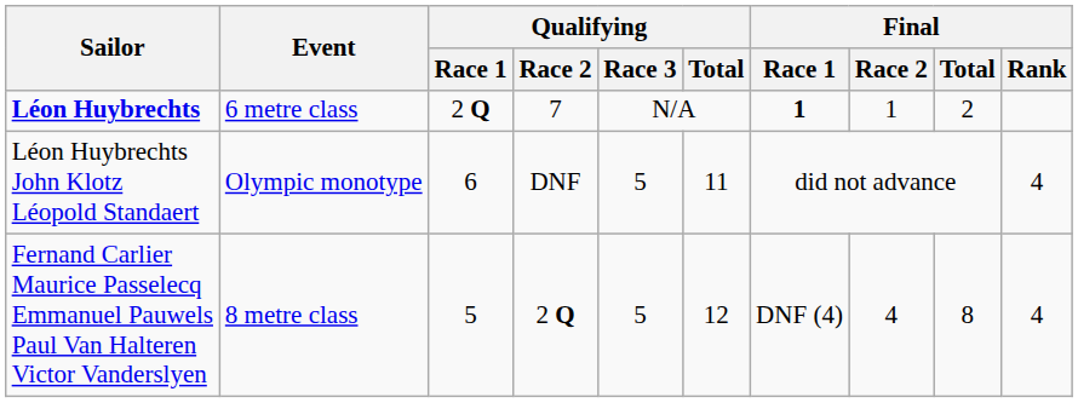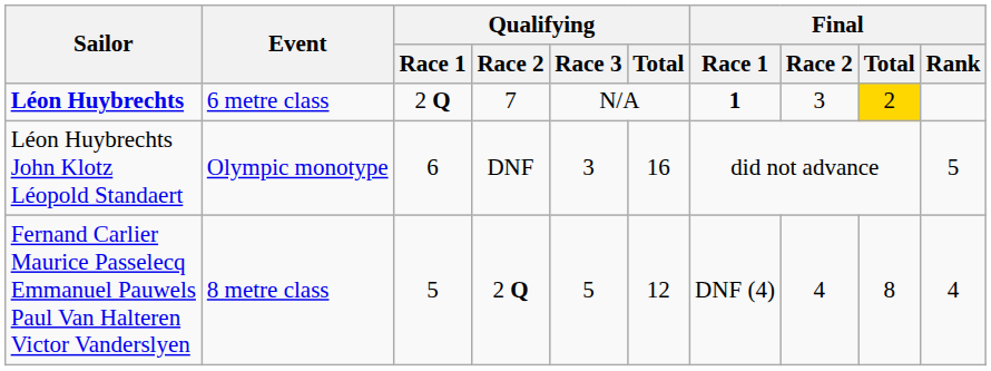 <table class=wikitable style="font-size:90%">
 <tr>
 <th rowspan=2>Sailor</th>
 <th rowspan=2>Event</th>
 <th colspan=4>Qualifying</th>
 <th colspan=4>Final</th>
 </tr>
 <tr>
 <th>Race 1</th>
 <th>Race 2</th>
 <th>Race 3</th>
 <th>Total</th>
 <th>Race 1</th>
 <th>Race 2</th>
 <th>Total</th>
 <th>Rank</th>
 </tr>
 <tr>
 <td><strong><a href='#'>Léon Huybrechts</a></strong></td>
 <td><a href='#'>6 metre class</a></td>
 <td align=center>2 <strong>Q</strong></td>
 <td align=center>7</td>
 <td align=center colspan=2>N/A</td>
 <td align=center><strong>1</strong></td>
-<td align=center>1</td>
-<td align=center>2</td>
+<td align=center>3</td>
+<td align=center style="background: gold;">2</td>
 <td align=center></td>
 </tr>
 <tr>
 <td>Léon Huybrechts <br> <a href='#'>John Klotz</a> <br> <a href='#'>Léopold Standaert</a></td>
 <td><a href='#'>Olympic monotype</a></td>
 <td align=center>6</td>
 <td align=center>DNF</td>
+<td align=center>3</td>
+<td align=center>16</td>
+<td align=center colspan=3>did not advance</td>
 <td align=center>5</td>
-<td align=center>11</td>
-<td align=center colspan=3>did not advance</td>
-<td align=center>4</td>
 </tr>
 <tr>
 <td><a href='#'>Fernand Carlier</a> <br> <a href='#'>Maurice Passelecq</a> <br> <a href='#'>Emmanuel Pauwels</a> <br> <a href='#'>Paul Van Halteren</a> <br> <a href='#'>Victor Vanderslyen</a></td>
 <td><a href='#'>8 metre class</a></td>
 <td align=center>5</td>
 <td align=center>2 <strong>Q</strong></td>
 <td align=center>5</td>
 <td align=center>12</td>
 <td align=center>DNF (4)</td>
 <td align=center>4</td>
 <td align=center>8</td>
 <td align=center>4</td>
 </tr>
 </table>
